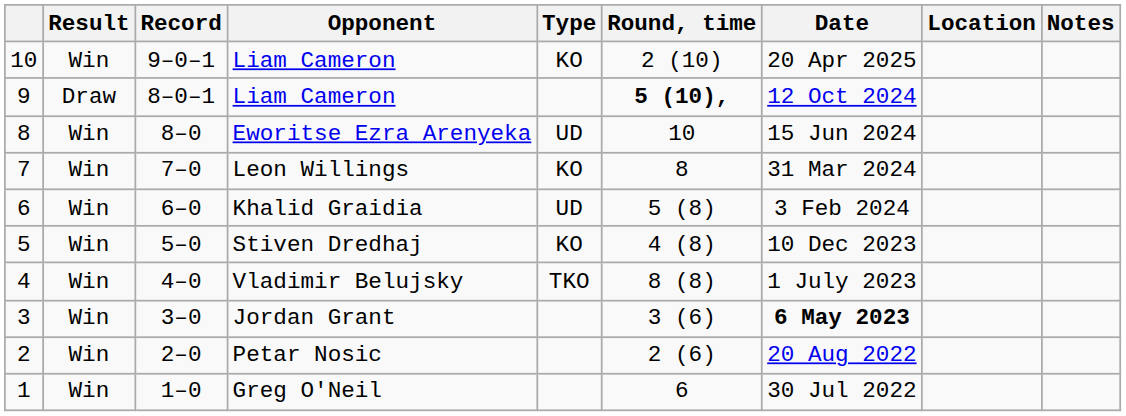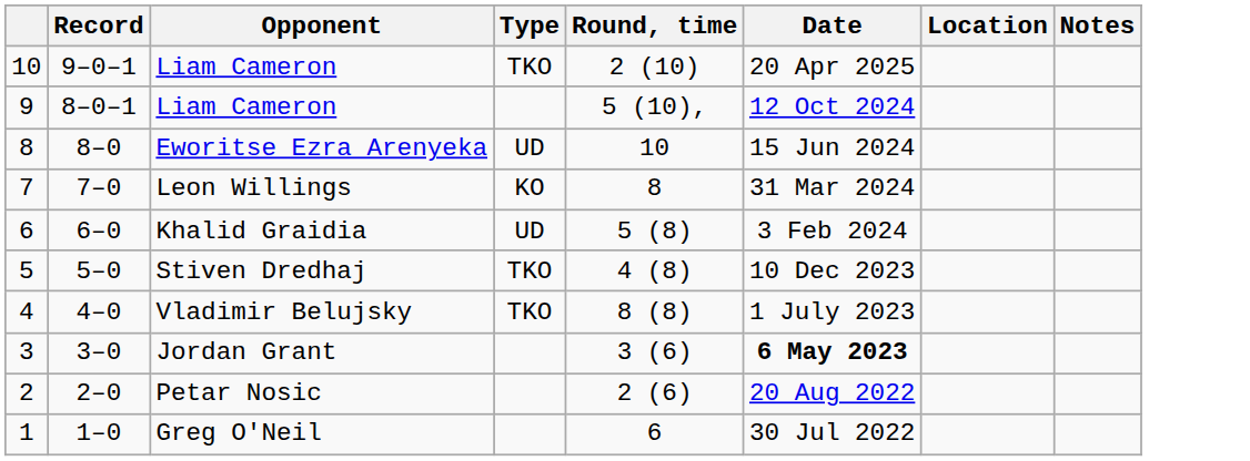 <table class="wikitable" style="text-align:center">
 <tr>
 <th></th>
-<th>Result</th>
 <th>Record</th>
 <th>Opponent</th>
 <th>Type</th>
 <th>Round, time</th>
 <th>Date</th>
 <th>Location</th>
 <th>Notes</th>
 </tr>
 <tr>
 <td>10</td>
-<td>Win</td>
 <td>9–0–1</td>
 <td style="text-align:left;"><a href='#'>Liam Cameron</a></td>
-<td>KO</td>
+<td>TKO</td>
 <td>2 (10) </td>
 <td>20 Apr 2025</td>
 <td align="left"></td>
 <td></td>
 </tr>
 <tr>
 <td>9</td>
-<td> Draw</td>
 <td>8–0–1</td>
 <td style="text-align:left;"><a href='#'>Liam Cameron</a></td>
 <td></td>
-<td><strong>5 (10), </strong></td>
+<td>5 (10), </td>
 <td><a href='#'>12 Oct 2024</a></td>
 <td align="left"></td>
 <td style="text-align:left;"></td>
 </tr>
 <tr>
 <td>8</td>
-<td> Win</td>
 <td>8–0</td>
 <td style="text-align:left;"><a href='#'>Eworitse Ezra Arenyeka</a></td>
 <td>UD</td>
 <td>10</td>
 <td>15 Jun 2024</td>
 <td align="left"></td>
 <td style="text-align:left;"></td>
 </tr>
 <tr>
 <td>7</td>
-<td> Win</td>
 <td>7–0</td>
 <td style="text-align:left;">Leon Willings</td>
 <td>KO</td>
 <td>8</td>
 <td>31 Mar 2024</td>
 <td align="left"></td>
 <td></td>
 </tr>
 <tr>
 <td>6</td>
-<td> Win</td>
 <td>6–0</td>
 <td style="text-align:left;">Khalid Graidia</td>
 <td>UD</td>
 <td>5 (8) </td>
 <td>3 Feb 2024</td>
 <td align=left></td>
 <td></td>
 </tr>
 <tr>
 <td>5</td>
-<td> Win</td>
 <td>5–0</td>
 <td style="text-align:left;">Stiven Dredhaj</td>
-<td>KO</td>
+<td>TKO</td>
 <td>4 (8) </td>
 <td>10 Dec 2023</td>
 <td style="text-align:left;"></td>
 <td></td>
 </tr>
 <tr>
 <td>4</td>
-<td>Win</td>
 <td>4–0</td>
 <td style="text-align:left;">Vladimir Belujsky</td>
 <td>TKO</td>
 <td>8 (8) </td>
 <td>1 July 2023</td>
 <td style="text-align:left;"></td>
 <td></td>
 </tr>
 <tr>
 <td>3</td>
-<td>Win</td>
 <td>3–0</td>
 <td style="text-align:left;">Jordan Grant</td>
 <td></td>
 <td>3 (6) </td>
 <td><strong>6 May 2023</strong></td>
 <td style="text-align:left;"></td>
 <td></td>
 </tr>
 <tr>
 <td>2</td>
-<td>Win</td>
 <td>2–0</td>
 <td style="text-align:left;">Petar Nosic</td>
 <td></td>
 <td>2 (6) </td>
 <td><a href='#'>20 Aug 2022</a></td>
 <td style="text-align:left;"></td>
 <td></td>
 </tr>
 <tr>
 <td>1</td>
-<td>Win</td>
 <td>1–0</td>
 <td style="text-align:left;">Greg O'Neil</td>
 <td></td>
 <td>6</td>
 <td>30 Jul 2022</td>
 <td style="text-align:left;"></td>
 <td></td>
 </tr>
 </table>
